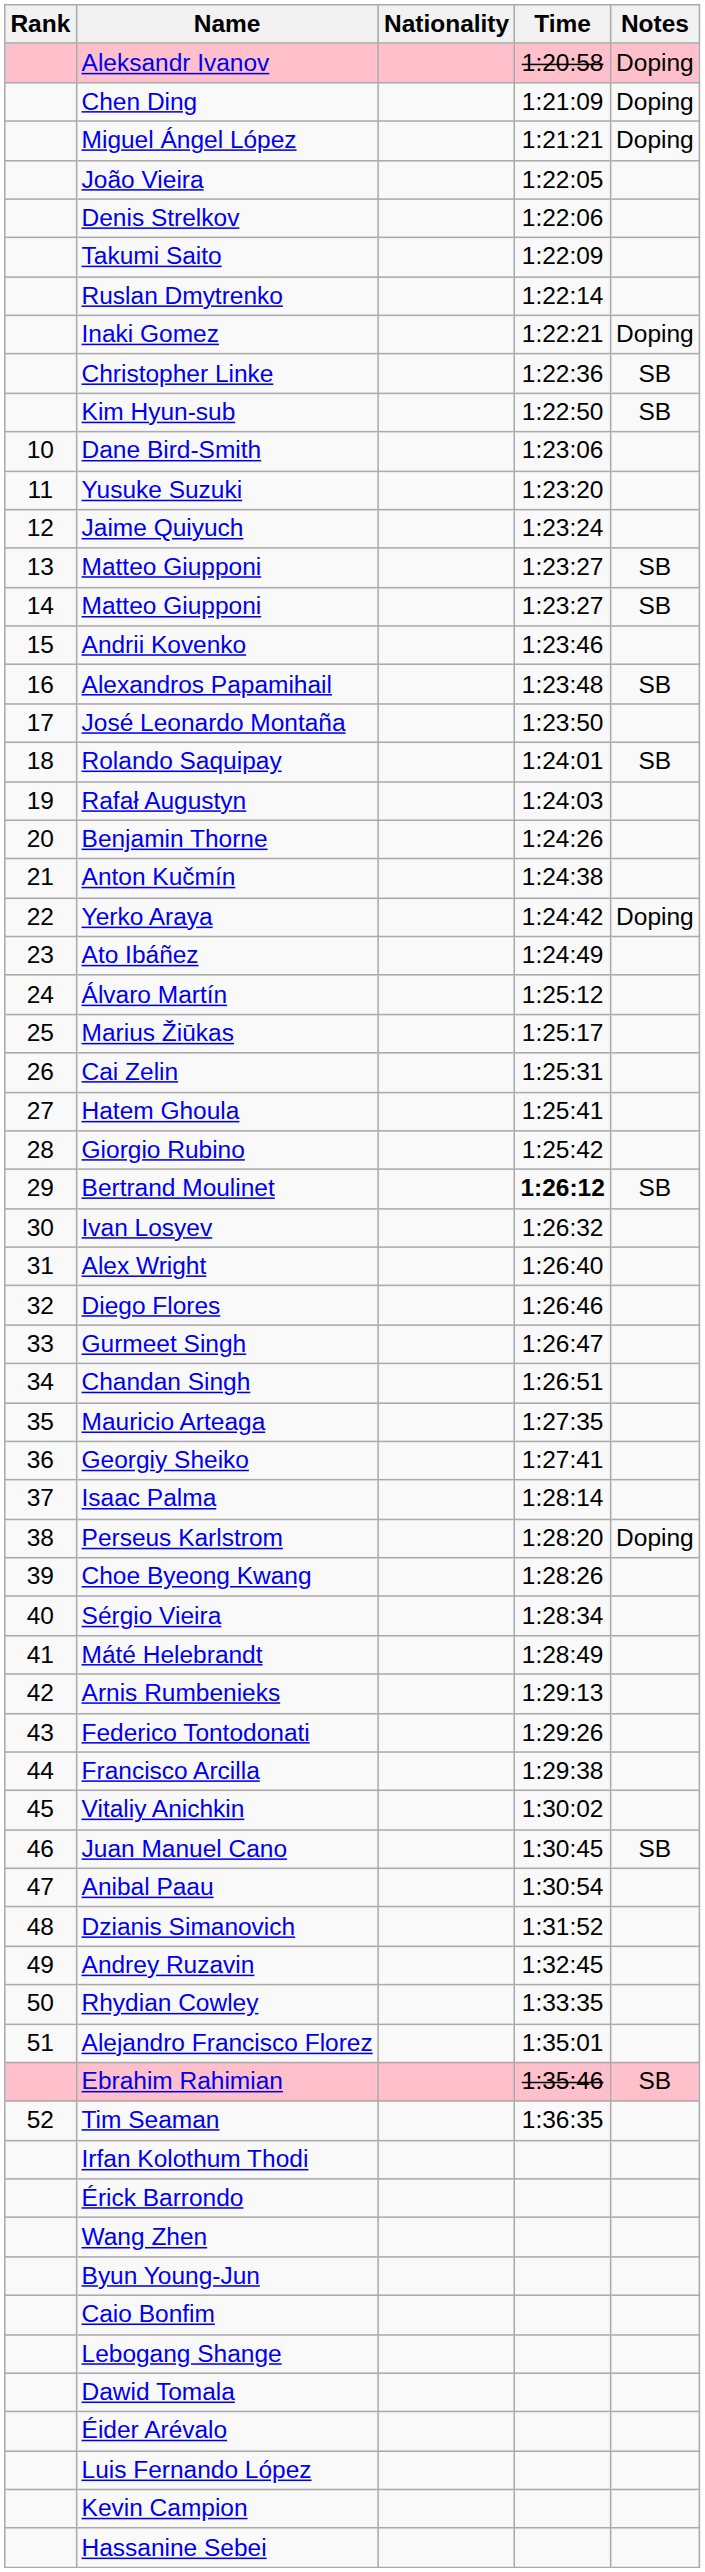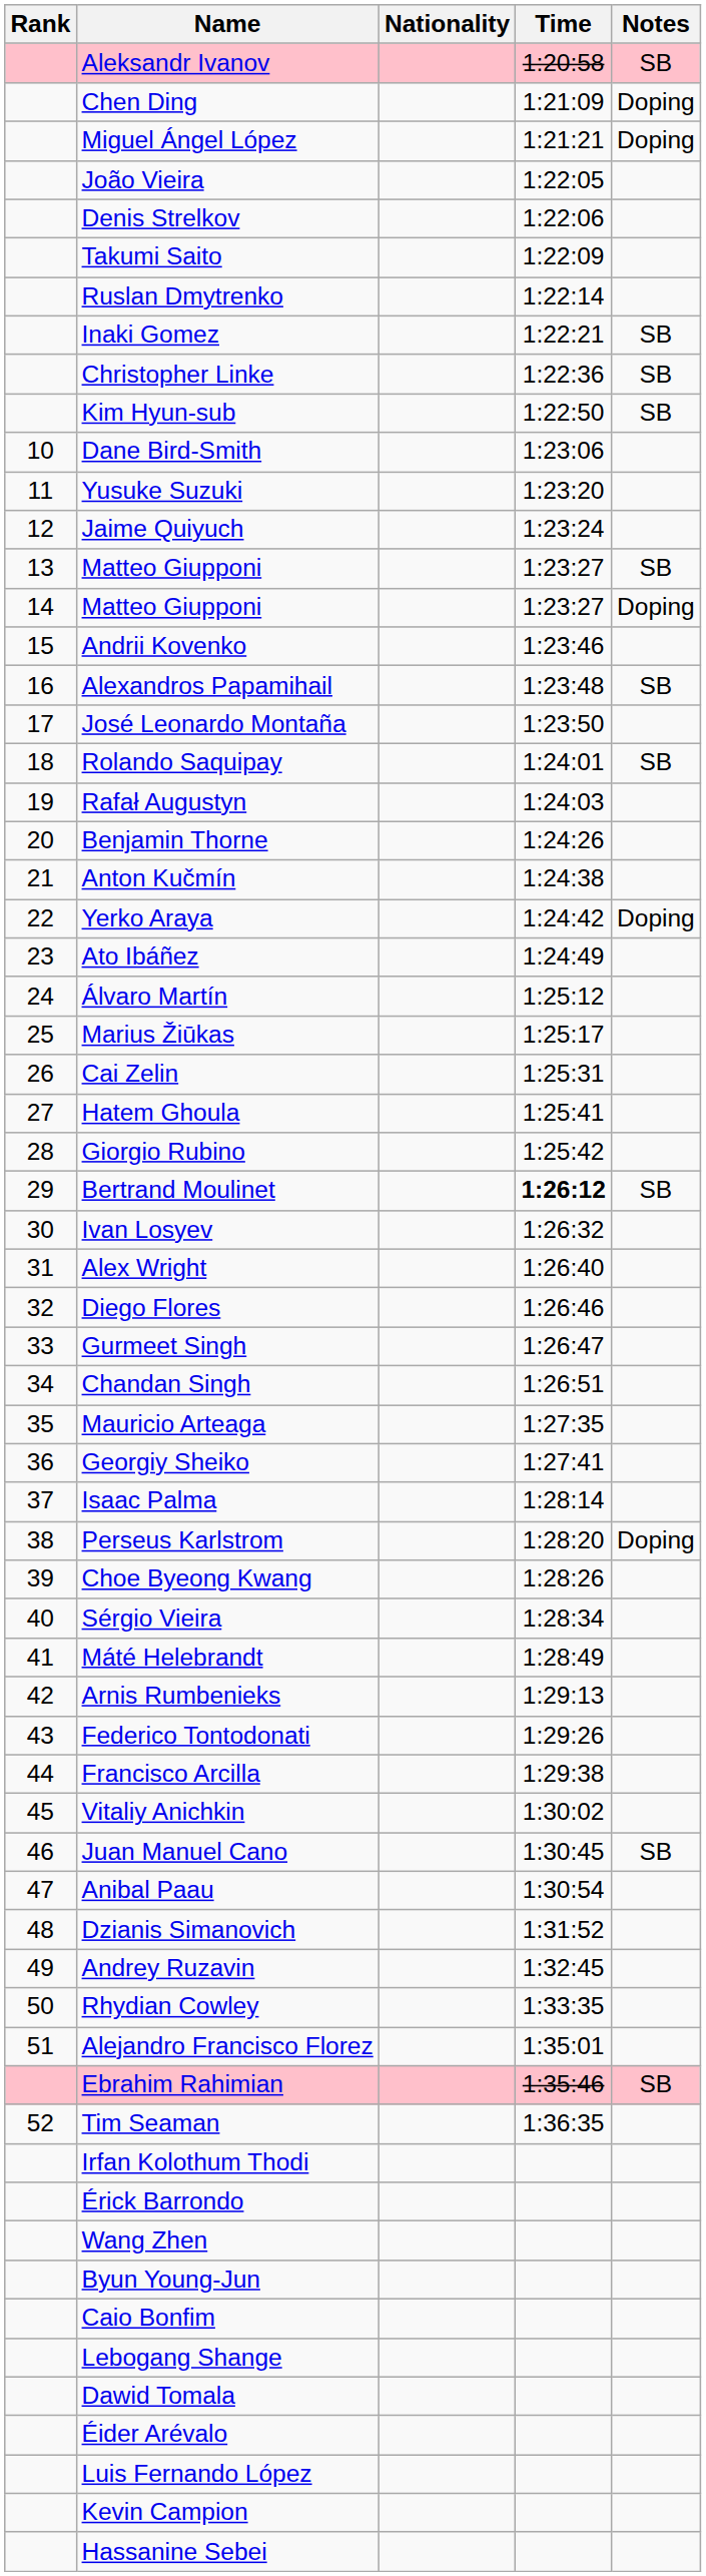 <table class="wikitable sortable" style="text-align:center">
 <tr>
 <th>Rank</th>
 <th>Name</th>
 <th>Nationality</th>
 <th>Time</th>
 <th>Notes</th>
 </tr>
 <tr bgcolor=pink>
 <td></td>
 <td align=left><a href='#'>Aleksandr Ivanov</a></td>
 <td align=left></td>
 <td><s>1:20:58</s></td>
-<td>Doping</td>
+<td>SB</td>
 </tr>
 <tr>
 <td></td>
 <td align=left><a href='#'>Chen Ding</a></td>
 <td align=left></td>
 <td>1:21:09</td>
 <td>Doping</td>
 </tr>
 <tr>
 <td></td>
 <td align=left><a href='#'>Miguel Ángel López</a></td>
 <td align=left></td>
 <td>1:21:21</td>
 <td>Doping</td>
 </tr>
 <tr>
 <td></td>
 <td align=left><a href='#'>João Vieira</a></td>
 <td align=left></td>
 <td>1:22:05</td>
 <td></td>
 </tr>
 <tr>
 <td></td>
 <td align=left><a href='#'>Denis Strelkov</a></td>
 <td align=left></td>
 <td>1:22:06</td>
 <td></td>
 </tr>
 <tr>
 <td></td>
 <td align=left><a href='#'>Takumi Saito</a></td>
 <td align=left></td>
 <td>1:22:09</td>
 <td></td>
 </tr>
 <tr>
 <td></td>
 <td align=left><a href='#'>Ruslan Dmytrenko</a></td>
 <td align=left></td>
 <td>1:22:14</td>
 <td></td>
 </tr>
 <tr>
 <td></td>
 <td align=left><a href='#'>Inaki Gomez</a></td>
 <td align=left></td>
 <td>1:22:21</td>
-<td>Doping</td>
+<td>SB</td>
 </tr>
 <tr>
 <td></td>
 <td align=left><a href='#'>Christopher Linke</a></td>
 <td align=left></td>
 <td>1:22:36</td>
 <td>SB</td>
 </tr>
 <tr>
 <td></td>
 <td align=left><a href='#'>Kim Hyun-sub</a></td>
 <td align=left></td>
 <td>1:22:50</td>
 <td>SB</td>
 </tr>
 <tr>
 <td>10</td>
 <td align=left><a href='#'>Dane Bird-Smith</a></td>
 <td align=left></td>
 <td>1:23:06</td>
 <td></td>
 </tr>
 <tr>
 <td>11</td>
 <td align=left><a href='#'>Yusuke Suzuki</a></td>
 <td align=left></td>
 <td>1:23:20</td>
 <td></td>
 </tr>
 <tr>
 <td>12</td>
 <td align=left><a href='#'>Jaime Quiyuch</a></td>
 <td align=left></td>
 <td>1:23:24</td>
 <td></td>
 </tr>
 <tr>
 <td>13</td>
 <td align=left><a href='#'>Matteo Giupponi</a></td>
 <td align=left></td>
 <td>1:23:27</td>
 <td>SB</td>
 </tr>
 <tr>
 <td>14</td>
 <td align=left><a href='#'>Matteo Giupponi</a></td>
 <td align=left></td>
 <td>1:23:27</td>
-<td>SB</td>
+<td>Doping</td>
 </tr>
 <tr>
 <td>15</td>
 <td align=left><a href='#'>Andrii Kovenko</a></td>
 <td align=left></td>
 <td>1:23:46</td>
 <td></td>
 </tr>
 <tr>
 <td>16</td>
 <td align=left><a href='#'>Alexandros Papamihail</a></td>
 <td align=left></td>
 <td>1:23:48</td>
 <td>SB</td>
 </tr>
 <tr>
 <td>17</td>
 <td align=left><a href='#'>José Leonardo Montaña</a></td>
 <td align=left></td>
 <td>1:23:50</td>
 <td><strong></strong></td>
 </tr>
 <tr>
 <td>18</td>
 <td align=left><a href='#'>Rolando Saquipay</a></td>
 <td align=left></td>
 <td>1:24:01</td>
 <td>SB</td>
 </tr>
 <tr>
 <td>19</td>
 <td align=left><a href='#'>Rafał Augustyn</a></td>
 <td align=left></td>
 <td>1:24:03</td>
 <td></td>
 </tr>
 <tr>
 <td>20</td>
 <td align=left><a href='#'>Benjamin Thorne</a></td>
 <td align=left></td>
 <td>1:24:26</td>
 <td></td>
 </tr>
 <tr>
 <td>21</td>
 <td align=left><a href='#'>Anton Kučmín</a></td>
 <td align=left></td>
 <td>1:24:38</td>
 <td></td>
 </tr>
 <tr>
 <td>22</td>
 <td align=left><a href='#'>Yerko Araya</a></td>
 <td align=left></td>
 <td>1:24:42</td>
 <td>Doping</td>
 </tr>
 <tr>
 <td>23</td>
 <td align=left><a href='#'>Ato Ibáñez</a></td>
 <td align=left></td>
 <td>1:24:49</td>
 <td></td>
 </tr>
 <tr>
 <td>24</td>
 <td align=left><a href='#'>Álvaro Martín</a></td>
 <td align=left></td>
 <td>1:25:12</td>
 <td></td>
 </tr>
 <tr>
 <td>25</td>
 <td align=left><a href='#'>Marius Žiūkas</a></td>
 <td align=left></td>
 <td>1:25:17</td>
 <td></td>
 </tr>
 <tr>
 <td>26</td>
 <td align=left><a href='#'>Cai Zelin</a></td>
 <td align=left></td>
 <td>1:25:31</td>
 <td></td>
 </tr>
 <tr>
 <td>27</td>
 <td align=left><a href='#'>Hatem Ghoula</a></td>
 <td align=left></td>
 <td>1:25:41</td>
 <td></td>
 </tr>
 <tr>
 <td>28</td>
 <td align=left><a href='#'>Giorgio Rubino</a></td>
 <td align=left></td>
 <td>1:25:42</td>
 <td></td>
 </tr>
 <tr>
 <td>29</td>
 <td align=left><a href='#'>Bertrand Moulinet</a></td>
 <td align=left></td>
 <td><strong>1:26:12</strong></td>
 <td>SB</td>
 </tr>
 <tr>
 <td>30</td>
 <td align=left><a href='#'>Ivan Losyev</a></td>
 <td align=left></td>
 <td>1:26:32</td>
 <td></td>
 </tr>
 <tr>
 <td>31</td>
 <td align=left><a href='#'>Alex Wright</a></td>
 <td align=left></td>
 <td>1:26:40</td>
 <td></td>
 </tr>
 <tr>
 <td>32</td>
 <td align=left><a href='#'>Diego Flores</a></td>
 <td align=left></td>
 <td>1:26:46</td>
 <td></td>
 </tr>
 <tr>
 <td>33</td>
 <td align=left><a href='#'>Gurmeet Singh</a></td>
 <td align=left></td>
 <td>1:26:47</td>
 <td></td>
 </tr>
 <tr>
 <td>34</td>
 <td align=left><a href='#'>Chandan Singh</a></td>
 <td align=left></td>
 <td>1:26:51</td>
 <td></td>
 </tr>
 <tr>
 <td>35</td>
 <td align=left><a href='#'>Mauricio Arteaga</a></td>
 <td align=left></td>
 <td>1:27:35</td>
 <td></td>
 </tr>
 <tr>
 <td>36</td>
 <td align=left><a href='#'>Georgiy Sheiko</a></td>
 <td align=left></td>
 <td>1:27:41</td>
 <td></td>
 </tr>
 <tr>
 <td>37</td>
 <td align=left><a href='#'>Isaac Palma</a></td>
 <td align=left></td>
 <td>1:28:14</td>
 <td></td>
 </tr>
 <tr>
 <td>38</td>
 <td align=left><a href='#'>Perseus Karlstrom</a></td>
 <td align=left></td>
 <td>1:28:20</td>
 <td>Doping</td>
 </tr>
 <tr>
 <td>39</td>
 <td align=left><a href='#'>Choe Byeong Kwang</a></td>
 <td align=left></td>
 <td>1:28:26</td>
 <td></td>
 </tr>
 <tr>
 <td>40</td>
 <td align=left><a href='#'>Sérgio Vieira</a></td>
 <td align=left></td>
 <td>1:28:34</td>
 <td></td>
 </tr>
 <tr>
 <td>41</td>
 <td align=left><a href='#'>Máté Helebrandt</a></td>
 <td align=left></td>
 <td>1:28:49</td>
 <td></td>
 </tr>
 <tr>
 <td>42</td>
 <td align=left><a href='#'>Arnis Rumbenieks</a></td>
 <td align=left></td>
 <td>1:29:13</td>
 <td></td>
 </tr>
 <tr>
 <td>43</td>
 <td align=left><a href='#'>Federico Tontodonati</a></td>
 <td align=left></td>
 <td>1:29:26</td>
 <td></td>
 </tr>
 <tr>
 <td>44</td>
 <td align=left><a href='#'>Francisco Arcilla</a></td>
 <td align=left></td>
 <td>1:29:38</td>
 <td></td>
 </tr>
 <tr>
 <td>45</td>
 <td align=left><a href='#'>Vitaliy Anichkin</a></td>
 <td align=left></td>
 <td>1:30:02</td>
 <td></td>
 </tr>
 <tr>
 <td>46</td>
 <td align=left><a href='#'>Juan Manuel Cano</a></td>
 <td align=left></td>
 <td>1:30:45</td>
 <td>SB</td>
 </tr>
 <tr>
 <td>47</td>
 <td align=left><a href='#'>Anibal Paau</a></td>
 <td align=left></td>
 <td>1:30:54</td>
 <td></td>
 </tr>
 <tr>
 <td>48</td>
 <td align=left><a href='#'>Dzianis Simanovich</a></td>
 <td align=left></td>
 <td>1:31:52</td>
 <td></td>
 </tr>
 <tr>
 <td>49</td>
 <td align=left><a href='#'>Andrey Ruzavin</a></td>
 <td align=left></td>
 <td>1:32:45</td>
 <td></td>
 </tr>
 <tr>
 <td>50</td>
 <td align=left><a href='#'>Rhydian Cowley</a></td>
 <td align=left></td>
 <td>1:33:35</td>
 <td></td>
 </tr>
 <tr>
 <td>51</td>
 <td align=left><a href='#'>Alejandro Francisco Florez</a></td>
 <td align=left></td>
 <td>1:35:01</td>
 <td></td>
 </tr>
 <tr bgcolor=pink>
 <td></td>
 <td align=left><a href='#'>Ebrahim Rahimian</a></td>
 <td align=left></td>
 <td><s>1:35:46 </s></td>
 <td>SB</td>
 </tr>
 <tr>
 <td>52</td>
 <td align=left><a href='#'>Tim Seaman</a></td>
 <td align=left></td>
 <td>1:36:35</td>
 <td></td>
 </tr>
 <tr>
 <td></td>
 <td align=left><a href='#'>Irfan Kolothum Thodi</a></td>
 <td align=left></td>
 <td></td>
 <td></td>
 </tr>
 <tr>
 <td></td>
 <td align=left><a href='#'>Érick Barrondo</a></td>
 <td align=left></td>
 <td></td>
 <td></td>
 </tr>
 <tr>
 <td></td>
 <td align=left><a href='#'>Wang Zhen</a></td>
 <td align=left></td>
 <td></td>
 <td></td>
 </tr>
 <tr>
 <td></td>
 <td align=left><a href='#'>Byun Young-Jun</a></td>
 <td align=left></td>
 <td></td>
 <td></td>
 </tr>
 <tr>
 <td></td>
 <td align=left><a href='#'>Caio Bonfim</a></td>
 <td align=left></td>
 <td></td>
 <td></td>
 </tr>
 <tr>
 <td></td>
 <td align=left><a href='#'>Lebogang Shange</a></td>
 <td align=left></td>
 <td></td>
 <td></td>
 </tr>
 <tr>
 <td></td>
 <td align=left><a href='#'>Dawid Tomala</a></td>
 <td align=left></td>
 <td></td>
 <td></td>
 </tr>
 <tr>
 <td></td>
 <td align=left><a href='#'>Éider Arévalo</a></td>
 <td align=left></td>
 <td></td>
 <td></td>
 </tr>
 <tr>
 <td></td>
 <td align=left><a href='#'>Luis Fernando López</a></td>
 <td align=left></td>
 <td></td>
 <td></td>
 </tr>
 <tr>
 <td></td>
 <td align=left><a href='#'>Kevin Campion</a></td>
 <td align=left></td>
 <td></td>
 <td></td>
 </tr>
 <tr>
 <td></td>
 <td align=left><a href='#'>Hassanine Sebei</a></td>
 <td align=left></td>
 <td></td>
 <td></td>
 </tr>
 </table>
